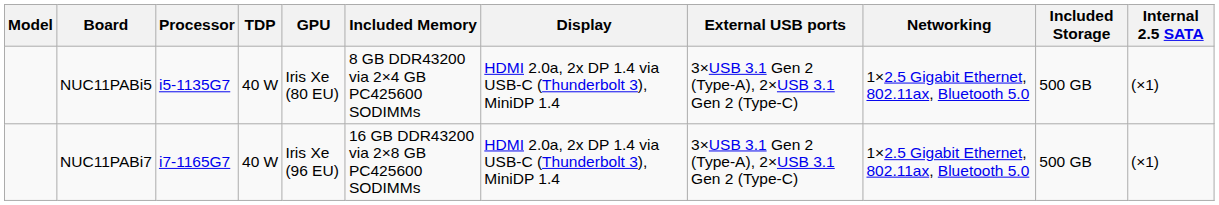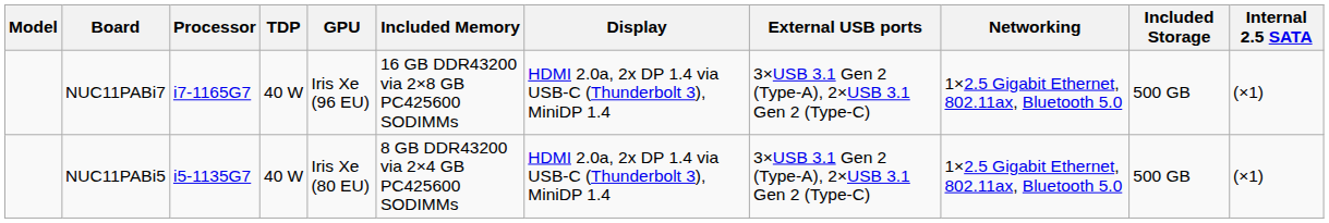 <table class="wikitable">
 <tr>
 <th>Model</th>
 <th>Board</th>
 <th>Processor</th>
 <th>TDP</th>
 <th>GPU</th>
 <th>Included Memory</th>
 <th>Display</th>
 <th>External USB ports</th>
 <th>Networking</th>
 <th>Included Storage</th>
 <th>Internal 2.5 <a href='#'>SATA</a></th>
 </tr>
 <tr>
 <td></td>
+<td>NUC11PABi7</td>
+<td><a href='#'>i7-1165G7</a></td>
+<td>40 W</td>
+<td>Iris Xe (96 EU)</td>
+<td>16 GB DDR43200<br>via 2×8 GB PC425600 SODIMMs</td>
+<td><a href='#'>HDMI</a> 2.0a, 2x DP 1.4 via USB-C (<a href='#'>Thunderbolt 3</a>), MiniDP 1.4</td>
+<td>3×<a href='#'>USB 3.1</a> Gen 2 (Type-A), 2×<a href='#'>USB 3.1</a> Gen 2 (Type-C)</td>
+<td>1×<a href='#'>2.5 Gigabit Ethernet</a>, <a href='#'>802.11ax</a>, <a href='#'>Bluetooth 5.0</a></td>
+<td>500 GB</td>
+<td> (×1)</td>
+</tr>
+<tr>
+<td></td>
 <td>NUC11PABi5</td>
 <td><a href='#'>i5-1135G7</a></td>
 <td>40 W</td>
 <td>Iris Xe (80 EU)</td>
 <td>8 GB DDR43200<br>via 2×4 GB PC425600 SODIMMs</td>
 <td><a href='#'>HDMI</a> 2.0a, 2x DP 1.4 via USB-C (<a href='#'>Thunderbolt 3</a>), MiniDP 1.4</td>
 <td>3×<a href='#'>USB 3.1</a> Gen 2 (Type-A), 2×<a href='#'>USB 3.1</a> Gen 2 (Type-C)</td>
 <td>1×<a href='#'>2.5 Gigabit Ethernet</a>, <a href='#'>802.11ax</a>, <a href='#'>Bluetooth 5.0</a></td>
 <td>500 GB</td>
 <td> (×1)</td>
 </tr>
-<tr>
-<td></td>
-<td>NUC11PABi7</td>
-<td><a href='#'>i7-1165G7</a></td>
-<td>40 W</td>
-<td>Iris Xe (96 EU)</td>
-<td>16 GB DDR43200<br>via 2×8 GB PC425600 SODIMMs</td>
-<td><a href='#'>HDMI</a> 2.0a, 2x DP 1.4 via USB-C (<a href='#'>Thunderbolt 3</a>), MiniDP 1.4</td>
-<td>3×<a href='#'>USB 3.1</a> Gen 2 (Type-A), 2×<a href='#'>USB 3.1</a> Gen 2 (Type-C)</td>
-<td>1×<a href='#'>2.5 Gigabit Ethernet</a>, <a href='#'>802.11ax</a>, <a href='#'>Bluetooth 5.0</a></td>
-<td>500 GB</td>
-<td> (×1)</td>
-</tr>
 </table>
